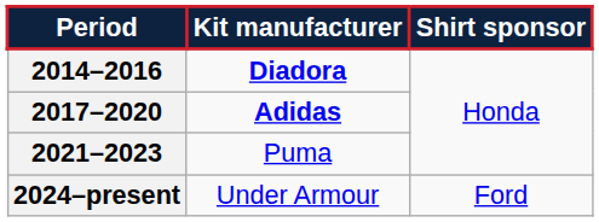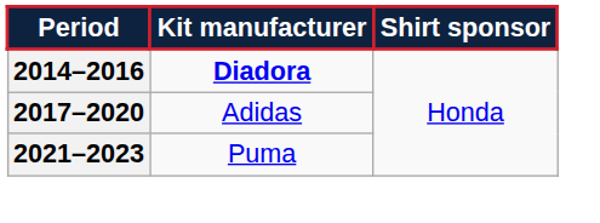 <table class="wikitable plainrowheaders" style="text-align:center;margin-left:1em;">
 <tr>
 <th scope="col" style="color:white; background:#0D223F; border:2px solid #D2202E">Period</th>
 <th scope="col" style="color:white; background:#0D223F; border:2px solid #D2202E">Kit manufacturer</th>
 <th scope="col" style="color:white; background:#0D223F; border:2px solid #D2202E">Shirt sponsor</th>
 </tr>
 <tr>
 <th scope="row">2014–2016</th>
 <td><strong> <a href='#'>Diadora</a></strong></td>
 <td rowspan="3"><a href='#'>Honda</a></td>
 </tr>
 <tr>
 <th scope="row">2017–2020</th>
-<td><strong> <a href='#'>Adidas</a></strong></td>
+<td> <a href='#'>Adidas</a></td>
 </tr>
 <tr>
 <th scope="row">2021–2023</th>
 <td> <a href='#'>Puma</a></td>
 </tr>
-<tr>
-<th scope="row">2024–present</th>
-<td> <a href='#'>Under Armour</a></td>
-<td><a href='#'>Ford</a></td>
-</tr>
 </table>
